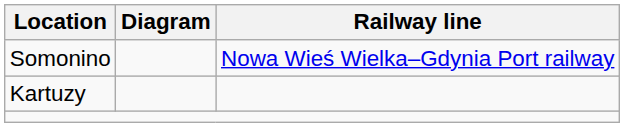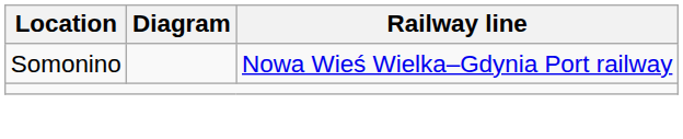 <table class="wikitable">
 <tr>
 <th>Location</th>
 <th>Diagram</th>
 <th>Railway line</th>
 </tr>
 <tr>
 <td>Somonino</td>
 <td></td>
 <td><a href='#'>Nowa Wieś Wielka–Gdynia Port railway</a></td>
 </tr>
 <tr>
-<td>Kartuzy</td>
-<td></td>
-<td></td>
-</tr>
-<tr>
 <td colspan="3"></td>
 </tr>
 </table>
